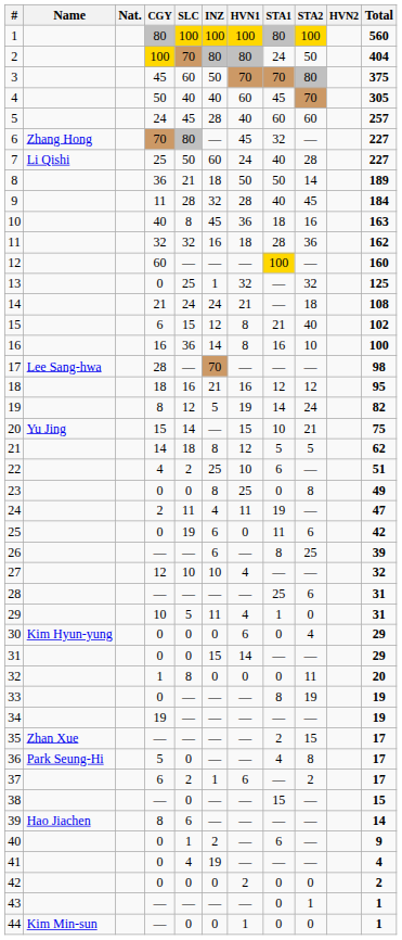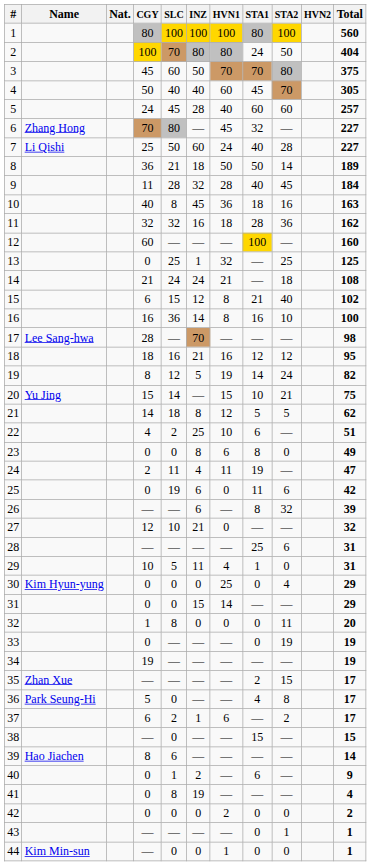 <table class="wikitable sortable" style="text-align:center;">
 <tr>
 <th>#</th>
 <th>Name</th>
 <th>Nat.</th>
 <th><small>CGY</small></th>
 <th><small>SLC</small></th>
 <th><small>INZ</small></th>
 <th><small>HVN1</small></th>
 <th><small>STA1</small></th>
 <th><small>STA2</small></th>
 <th><small>HVN2</small></th>
 <th>Total</th>
 </tr>
 <tr>
 <td>1</td>
 <td align=left></td>
 <td></td>
 <td bgcolor=silver>80</td>
 <td bgcolor=gold>100</td>
 <td bgcolor=gold>100</td>
 <td bgcolor=gold>100</td>
 <td bgcolor=silver>80</td>
 <td bgcolor=gold>100</td>
 <td></td>
 <td><strong>560</strong></td>
 </tr>
 <tr>
 <td>2</td>
 <td align=left></td>
 <td></td>
 <td bgcolor=gold>100</td>
 <td bgcolor=cc9966>70</td>
 <td bgcolor=silver>80</td>
 <td bgcolor=silver>80</td>
 <td>24</td>
 <td>50</td>
 <td></td>
 <td><strong>404</strong></td>
 </tr>
 <tr>
 <td>3</td>
 <td align=left></td>
 <td></td>
 <td>45</td>
 <td>60</td>
 <td>50</td>
 <td bgcolor=cc9966>70</td>
 <td bgcolor=cc9966>70</td>
 <td bgcolor=silver>80</td>
 <td></td>
 <td><strong>375</strong></td>
 </tr>
 <tr>
 <td>4</td>
 <td align=left></td>
 <td></td>
 <td>50</td>
 <td>40</td>
 <td>40</td>
 <td>60</td>
 <td>45</td>
 <td bgcolor=cc9966>70</td>
 <td></td>
 <td><strong>305</strong></td>
 </tr>
 <tr>
 <td>5</td>
 <td align=left></td>
 <td></td>
 <td>24</td>
 <td>45</td>
 <td>28</td>
 <td>40</td>
 <td>60</td>
 <td>60</td>
 <td></td>
 <td><strong>257</strong></td>
 </tr>
 <tr>
 <td>6</td>
 <td align=left><a href='#'>Zhang Hong</a></td>
 <td></td>
 <td bgcolor=cc9966>70</td>
 <td bgcolor=silver>80</td>
 <td>—</td>
 <td>45</td>
 <td>32</td>
 <td>—</td>
 <td></td>
 <td><strong>227</strong></td>
 </tr>
 <tr>
 <td>7</td>
 <td align=left><a href='#'>Li Qishi</a></td>
 <td></td>
 <td>25</td>
 <td>50</td>
 <td>60</td>
 <td>24</td>
 <td>40</td>
 <td>28</td>
 <td></td>
 <td><strong>227</strong></td>
 </tr>
 <tr>
 <td>8</td>
 <td align=left></td>
 <td></td>
 <td>36</td>
 <td>21</td>
 <td>18</td>
 <td>50</td>
 <td>50</td>
 <td>14</td>
 <td></td>
 <td><strong>189</strong></td>
 </tr>
 <tr>
 <td>9</td>
 <td align=left></td>
 <td></td>
 <td>11</td>
 <td>28</td>
 <td>32</td>
 <td>28</td>
 <td>40</td>
 <td>45</td>
 <td></td>
 <td><strong>184</strong></td>
 </tr>
 <tr>
 <td>10</td>
 <td align=left></td>
 <td></td>
 <td>40</td>
 <td>8</td>
 <td>45</td>
 <td>36</td>
 <td>18</td>
 <td>16</td>
 <td></td>
 <td><strong>163</strong></td>
 </tr>
 <tr>
 <td>11</td>
 <td align=left></td>
 <td></td>
 <td>32</td>
 <td>32</td>
 <td>16</td>
 <td>18</td>
 <td>28</td>
 <td>36</td>
 <td></td>
 <td><strong>162</strong></td>
 </tr>
 <tr>
 <td>12</td>
 <td align=left></td>
 <td></td>
 <td>60</td>
 <td>—</td>
 <td>—</td>
 <td>—</td>
 <td bgcolor=gold>100</td>
 <td>—</td>
 <td></td>
 <td><strong>160</strong></td>
 </tr>
 <tr>
 <td>13</td>
 <td align=left></td>
 <td></td>
 <td>0</td>
 <td>25</td>
 <td>1</td>
 <td>32</td>
 <td>—</td>
-<td>32</td>
+<td>25</td>
 <td></td>
 <td><strong>125</strong></td>
 </tr>
 <tr>
 <td>14</td>
 <td align=left></td>
 <td></td>
 <td>21</td>
 <td>24</td>
 <td>24</td>
 <td>21</td>
 <td>—</td>
 <td>18</td>
 <td></td>
 <td><strong>108</strong></td>
 </tr>
 <tr>
 <td>15</td>
 <td align=left></td>
 <td></td>
 <td>6</td>
 <td>15</td>
 <td>12</td>
 <td>8</td>
 <td>21</td>
 <td>40</td>
 <td></td>
 <td><strong>102</strong></td>
 </tr>
 <tr>
 <td>16</td>
 <td align=left></td>
 <td></td>
 <td>16</td>
 <td>36</td>
 <td>14</td>
 <td>8</td>
 <td>16</td>
 <td>10</td>
 <td></td>
 <td><strong>100</strong></td>
 </tr>
 <tr>
 <td>17</td>
 <td align=left><a href='#'>Lee Sang-hwa</a></td>
 <td></td>
 <td>28</td>
 <td>—</td>
 <td bgcolor=cc9966>70</td>
 <td>—</td>
 <td>—</td>
 <td>—</td>
 <td></td>
 <td><strong>98</strong></td>
 </tr>
 <tr>
 <td>18</td>
 <td align=left></td>
 <td></td>
 <td>18</td>
 <td>16</td>
 <td>21</td>
 <td>16</td>
 <td>12</td>
 <td>12</td>
 <td></td>
 <td><strong>95</strong></td>
 </tr>
 <tr>
 <td>19</td>
 <td align=left></td>
 <td></td>
 <td>8</td>
 <td>12</td>
 <td>5</td>
 <td>19</td>
 <td>14</td>
 <td>24</td>
 <td></td>
 <td><strong>82</strong></td>
 </tr>
 <tr>
 <td>20</td>
 <td align=left><a href='#'>Yu Jing</a></td>
 <td></td>
 <td>15</td>
 <td>14</td>
 <td>—</td>
 <td>15</td>
 <td>10</td>
 <td>21</td>
 <td></td>
 <td><strong>75</strong></td>
 </tr>
 <tr>
 <td>21</td>
 <td align=left></td>
 <td></td>
 <td>14</td>
 <td>18</td>
 <td>8</td>
 <td>12</td>
 <td>5</td>
 <td>5</td>
 <td></td>
 <td><strong>62</strong></td>
 </tr>
 <tr>
 <td>22</td>
 <td align=left></td>
 <td></td>
 <td>4</td>
 <td>2</td>
 <td>25</td>
 <td>10</td>
 <td>6</td>
 <td>—</td>
 <td></td>
 <td><strong>51</strong></td>
 </tr>
 <tr>
 <td>23</td>
 <td align=left></td>
 <td></td>
 <td>0</td>
 <td>0</td>
 <td>8</td>
-<td>25</td>
+<td>6</td>
+<td>8</td>
 <td>0</td>
-<td>8</td>
 <td></td>
 <td><strong>49</strong></td>
 </tr>
 <tr>
 <td>24</td>
 <td align=left></td>
 <td></td>
 <td>2</td>
 <td>11</td>
 <td>4</td>
 <td>11</td>
 <td>19</td>
 <td>—</td>
 <td></td>
 <td><strong>47</strong></td>
 </tr>
 <tr>
 <td>25</td>
 <td align=left></td>
 <td></td>
 <td>0</td>
 <td>19</td>
 <td>6</td>
 <td>0</td>
 <td>11</td>
 <td>6</td>
 <td></td>
 <td><strong>42</strong></td>
 </tr>
 <tr>
 <td>26</td>
 <td align=left></td>
 <td></td>
 <td>—</td>
 <td>—</td>
 <td>6</td>
 <td>—</td>
 <td>8</td>
-<td>25</td>
+<td>32</td>
 <td></td>
 <td><strong>39</strong></td>
 </tr>
 <tr>
 <td>27</td>
 <td align=left></td>
 <td></td>
 <td>12</td>
 <td>10</td>
-<td>10</td>
-<td>4</td>
+<td>21</td>
+<td>0</td>
 <td>—</td>
 <td>—</td>
 <td></td>
 <td><strong>32</strong></td>
 </tr>
 <tr>
 <td>28</td>
 <td align=left></td>
 <td></td>
 <td>—</td>
 <td>—</td>
 <td>—</td>
 <td>—</td>
 <td>25</td>
 <td>6</td>
 <td></td>
 <td><strong>31</strong></td>
 </tr>
 <tr>
 <td>29</td>
 <td align=left></td>
 <td></td>
 <td>10</td>
 <td>5</td>
 <td>11</td>
 <td>4</td>
 <td>1</td>
 <td>0</td>
 <td></td>
 <td><strong>31</strong></td>
 </tr>
 <tr>
 <td>30</td>
 <td align=left><a href='#'>Kim Hyun-yung</a></td>
 <td></td>
 <td>0</td>
 <td>0</td>
 <td>0</td>
-<td>6</td>
+<td>25</td>
 <td>0</td>
 <td>4</td>
 <td></td>
 <td><strong>29</strong></td>
 </tr>
 <tr>
 <td>31</td>
 <td align=left></td>
 <td></td>
 <td>0</td>
 <td>0</td>
 <td>15</td>
 <td>14</td>
 <td>—</td>
 <td>—</td>
 <td></td>
 <td><strong>29</strong></td>
 </tr>
 <tr>
 <td>32</td>
 <td align=left></td>
 <td></td>
 <td>1</td>
 <td>8</td>
 <td>0</td>
 <td>0</td>
 <td>0</td>
 <td>11</td>
 <td></td>
 <td><strong>20</strong></td>
 </tr>
 <tr>
 <td>33</td>
 <td align=left></td>
 <td></td>
 <td>0</td>
 <td>—</td>
 <td>—</td>
 <td>—</td>
-<td>8</td>
+<td>0</td>
 <td>19</td>
 <td></td>
 <td><strong>19</strong></td>
 </tr>
 <tr>
 <td>34</td>
 <td align=left></td>
 <td></td>
 <td>19</td>
 <td>—</td>
 <td>—</td>
 <td>—</td>
 <td>—</td>
 <td>—</td>
 <td></td>
 <td><strong>19</strong></td>
 </tr>
 <tr>
 <td>35</td>
 <td align=left><a href='#'>Zhan Xue</a></td>
 <td></td>
 <td>—</td>
 <td>—</td>
 <td>—</td>
 <td>—</td>
 <td>2</td>
 <td>15</td>
 <td></td>
 <td><strong>17</strong></td>
 </tr>
 <tr>
 <td>36</td>
 <td align=left><a href='#'>Park Seung-Hi</a></td>
 <td></td>
 <td>5</td>
 <td>0</td>
 <td>—</td>
 <td>—</td>
 <td>4</td>
 <td>8</td>
 <td></td>
 <td><strong>17</strong></td>
 </tr>
 <tr>
 <td>37</td>
 <td align=left></td>
 <td></td>
 <td>6</td>
 <td>2</td>
 <td>1</td>
 <td>6</td>
 <td>—</td>
 <td>2</td>
 <td></td>
 <td><strong>17</strong></td>
 </tr>
 <tr>
 <td>38</td>
 <td align=left></td>
 <td></td>
 <td>—</td>
 <td>0</td>
 <td>—</td>
 <td>—</td>
 <td>15</td>
 <td>—</td>
 <td></td>
 <td><strong>15</strong></td>
 </tr>
 <tr>
 <td>39</td>
 <td align=left><a href='#'>Hao Jiachen</a></td>
 <td></td>
 <td>8</td>
 <td>6</td>
 <td>—</td>
 <td>—</td>
 <td>—</td>
 <td>—</td>
 <td></td>
 <td><strong>14</strong></td>
 </tr>
 <tr>
 <td>40</td>
 <td align=left></td>
 <td></td>
 <td>0</td>
 <td>1</td>
 <td>2</td>
 <td>—</td>
 <td>6</td>
 <td>—</td>
 <td></td>
 <td><strong>9</strong></td>
 </tr>
 <tr>
 <td>41</td>
 <td align=left></td>
 <td></td>
 <td>0</td>
-<td>4</td>
+<td>8</td>
 <td>19</td>
 <td>—</td>
 <td>—</td>
 <td>—</td>
 <td></td>
 <td><strong>4</strong></td>
 </tr>
 <tr>
 <td>42</td>
 <td align=left></td>
 <td></td>
 <td>0</td>
 <td>0</td>
 <td>0</td>
 <td>2</td>
 <td>0</td>
 <td>0</td>
 <td></td>
 <td><strong>2</strong></td>
 </tr>
 <tr>
 <td>43</td>
 <td align=left></td>
 <td></td>
 <td>—</td>
 <td>—</td>
 <td>—</td>
 <td>—</td>
 <td>0</td>
 <td>1</td>
 <td></td>
 <td><strong>1</strong></td>
 </tr>
 <tr>
 <td>44</td>
 <td align=left><a href='#'>Kim Min-sun</a></td>
 <td></td>
 <td>—</td>
 <td>0</td>
 <td>0</td>
 <td>1</td>
 <td>0</td>
 <td>0</td>
 <td></td>
 <td><strong>1</strong></td>
 </tr>
 </table>
